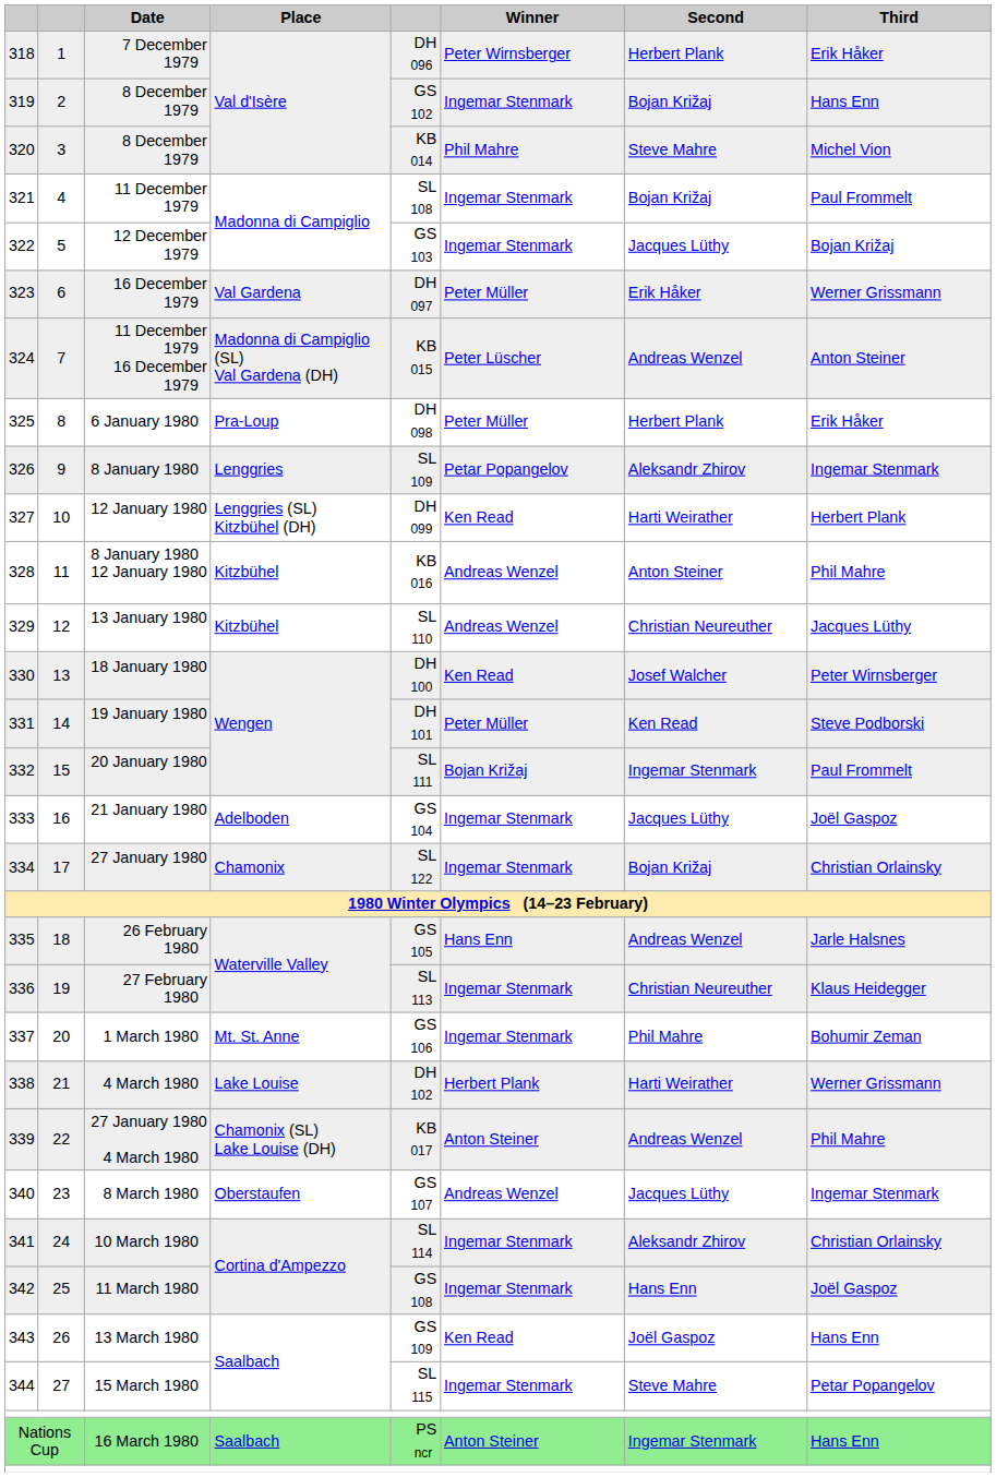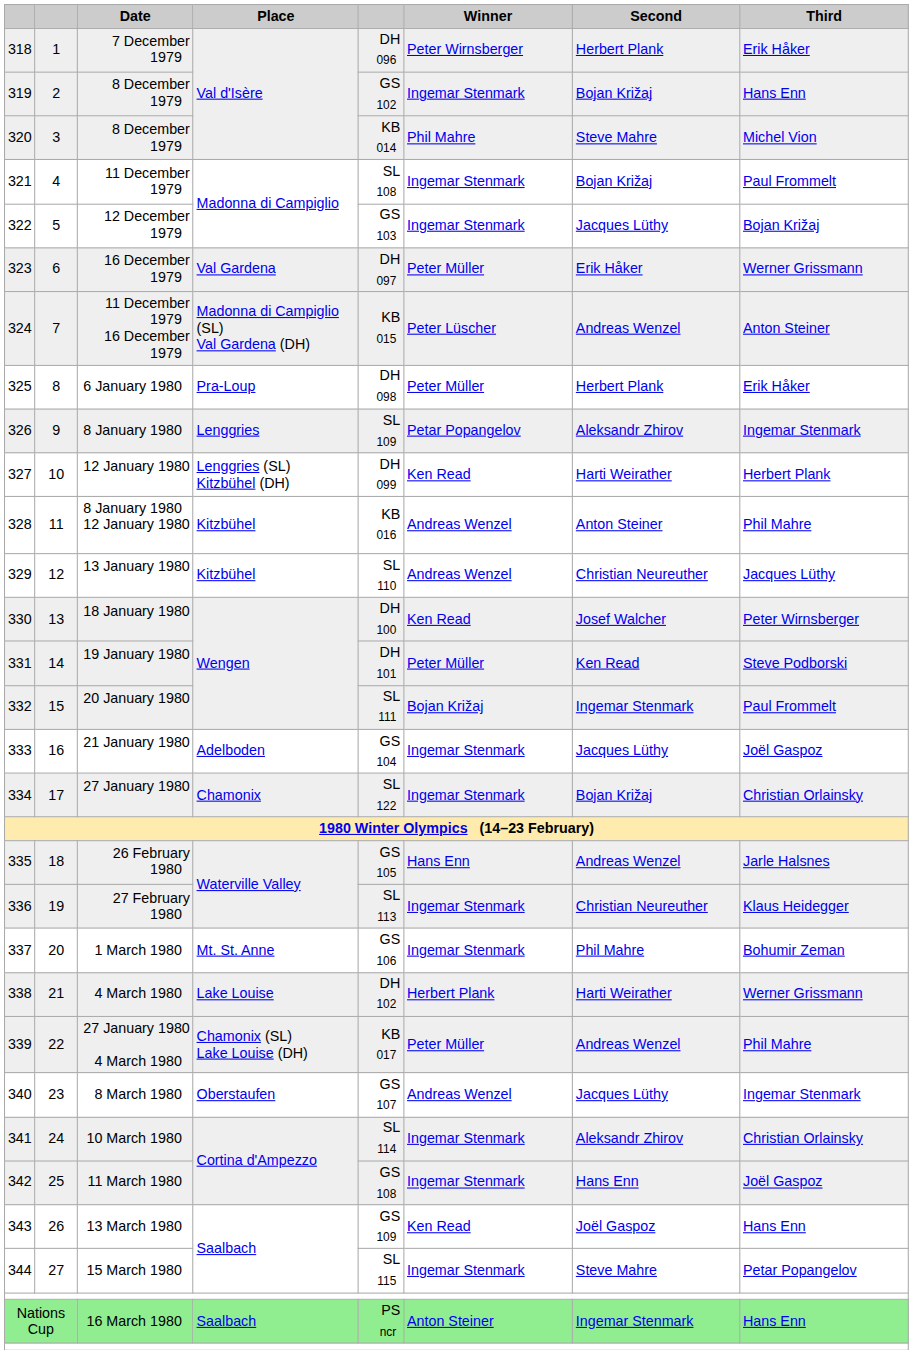 <table class="wikitable plainrowheaders" style="background:#fff; font-size:86%; line-height:16px; border:grey solid 1px; border-collapse:collapse;">
 <tr style="background:#ccc; text-align:center;">
 <td align="center" width="13"></td>
 <td align="center" width="40"></td>
 <td align="center" width="120"><strong>Date</strong></td>
 <td align="center" width="180"><strong>Place</strong></td>
 <td align="center" width="42"></td>
 <td align="center" width="185"><strong>Winner</strong></td>
 <td align="center" width="185"><strong>Second</strong></td>
 <td align="center" width="185"><strong>Third</strong></td>
 </tr>
 <tr bgcolor="#EFEFEF">
 <td align=center>318</td>
 <td align=center>1</td>
 <td align=right>7 December 1979  </td>
 <td rowspan=3> <a href='#'>Val d'Isère</a></td>
 <td align=right>DH <sub>096</sub> </td>
 <td> <a href='#'>Peter Wirnsberger</a></td>
 <td> <a href='#'>Herbert Plank</a></td>
 <td> <a href='#'>Erik Håker</a></td>
 </tr>
 <tr bgcolor="#EFEFEF">
 <td align=center>319</td>
 <td align=center>2</td>
 <td align=right>8 December 1979  </td>
 <td align=right>GS <sub>102</sub> </td>
 <td> <a href='#'>Ingemar Stenmark</a></td>
 <td> <a href='#'>Bojan Križaj</a></td>
 <td> <a href='#'>Hans Enn</a></td>
 </tr>
 <tr bgcolor="#EFEFEF">
 <td align=center>320</td>
 <td align=center>3</td>
 <td align=right>8 December 1979  </td>
 <td align=right>KB <sub>014</sub> </td>
 <td> <a href='#'>Phil Mahre</a></td>
 <td> <a href='#'>Steve Mahre</a></td>
 <td> <a href='#'>Michel Vion</a></td>
 </tr>
 <tr>
 <td align=center>321</td>
 <td align=center>4</td>
 <td align=right>11 December 1979  </td>
 <td rowspan=2> <a href='#'>Madonna di Campiglio</a></td>
 <td align=right>SL <sub>108</sub> </td>
 <td> <a href='#'>Ingemar Stenmark</a></td>
 <td> <a href='#'>Bojan Križaj</a></td>
 <td> <a href='#'>Paul Frommelt</a></td>
 </tr>
 <tr>
 <td align=center>322</td>
 <td align=center>5</td>
 <td align=right>12 December 1979  </td>
 <td align=right>GS <sub>103</sub> </td>
 <td> <a href='#'>Ingemar Stenmark</a></td>
 <td> <a href='#'>Jacques Lüthy</a></td>
 <td> <a href='#'>Bojan Križaj</a></td>
 </tr>
 <tr bgcolor="#EFEFEF">
 <td align=center>323</td>
 <td align=center>6</td>
 <td align=right>16 December 1979  </td>
 <td> <a href='#'>Val Gardena</a></td>
 <td align=right>DH <sub>097</sub> </td>
 <td> <a href='#'>Peter Müller</a></td>
 <td> <a href='#'>Erik Håker</a></td>
 <td> <a href='#'>Werner Grissmann</a></td>
 </tr>
 <tr bgcolor="#EFEFEF">
 <td align=center>324</td>
 <td align=center>7</td>
 <td align=right>11 December 1979  <br>16 December 1979  </td>
 <td> <a href='#'>Madonna di Campiglio</a> (SL)<br> <a href='#'>Val Gardena</a> (DH)</td>
 <td align=right>KB <sub>015</sub> </td>
 <td> <a href='#'>Peter Lüscher</a></td>
 <td> <a href='#'>Andreas Wenzel</a></td>
 <td> <a href='#'>Anton Steiner</a></td>
 </tr>
 <tr>
 <td align=center>325</td>
 <td align=center>8</td>
 <td align=right>6 January 1980  </td>
 <td> <a href='#'>Pra-Loup</a></td>
 <td align=right>DH <sub>098</sub> </td>
 <td> <a href='#'>Peter Müller</a></td>
 <td> <a href='#'>Herbert Plank</a></td>
 <td> <a href='#'>Erik Håker</a></td>
 </tr>
 <tr bgcolor="#EFEFEF">
 <td align=center>326</td>
 <td align=center>9</td>
 <td align=right>8 January 1980  </td>
 <td> <a href='#'>Lenggries</a></td>
 <td align=right>SL <sub>109</sub> </td>
 <td> <a href='#'>Petar Popangelov</a></td>
 <td> <a href='#'>Aleksandr Zhirov</a></td>
 <td> <a href='#'>Ingemar Stenmark</a></td>
 </tr>
 <tr>
 <td align=center>327</td>
 <td align=center>10</td>
 <td align=right>12 January 1980  </td>
 <td> <a href='#'>Lenggries</a> (SL)<br> <a href='#'>Kitzbühel</a> (DH)</td>
 <td align=right>DH <sub>099</sub> </td>
 <td> <a href='#'>Ken Read</a></td>
 <td> <a href='#'>Harti Weirather</a></td>
 <td> <a href='#'>Herbert Plank</a></td>
 </tr>
 <tr>
 <td align=center>328</td>
 <td align=center>11</td>
 <td align=right>8 January 1980  <br>12 January 1980  </td>
 <td> <a href='#'>Kitzbühel</a></td>
 <td align=right>KB <sub>016</sub> </td>
 <td> <a href='#'>Andreas Wenzel</a></td>
 <td> <a href='#'>Anton Steiner</a></td>
 <td> <a href='#'>Phil Mahre</a></td>
 </tr>
 <tr>
 <td align=center>329</td>
 <td align=center>12</td>
 <td align=right>13 January 1980  </td>
 <td> <a href='#'>Kitzbühel</a></td>
 <td align=right>SL <sub>110</sub> </td>
 <td> <a href='#'>Andreas Wenzel</a></td>
 <td> <a href='#'>Christian Neureuther</a></td>
 <td> <a href='#'>Jacques Lüthy</a></td>
 </tr>
 <tr bgcolor="#EFEFEF">
 <td align=center>330</td>
 <td align=center>13</td>
 <td align=right>18 January 1980  </td>
 <td rowspan=3> <a href='#'>Wengen</a></td>
 <td align=right>DH <sub>100</sub> </td>
 <td> <a href='#'>Ken Read</a></td>
 <td> <a href='#'>Josef Walcher</a></td>
 <td> <a href='#'>Peter Wirnsberger</a></td>
 </tr>
 <tr bgcolor="#EFEFEF">
 <td align=center>331</td>
 <td align=center>14</td>
 <td align=right>19 January 1980  </td>
 <td align=right>DH <sub>101</sub> </td>
 <td> <a href='#'>Peter Müller</a></td>
 <td> <a href='#'>Ken Read</a></td>
 <td> <a href='#'>Steve Podborski</a></td>
 </tr>
 <tr bgcolor="#EFEFEF">
 <td align=center>332</td>
 <td align=center>15</td>
 <td align=right>20 January 1980  </td>
 <td align=right>SL <sub>111</sub> </td>
 <td> <a href='#'>Bojan Križaj</a></td>
 <td> <a href='#'>Ingemar Stenmark</a></td>
 <td> <a href='#'>Paul Frommelt</a></td>
 </tr>
 <tr>
 <td align=center>333</td>
 <td align=center>16</td>
 <td align=right>21 January 1980  </td>
 <td> <a href='#'>Adelboden</a></td>
 <td align=right>GS <sub>104</sub> </td>
 <td> <a href='#'>Ingemar Stenmark</a></td>
 <td> <a href='#'>Jacques Lüthy</a></td>
 <td> <a href='#'>Joël Gaspoz</a></td>
 </tr>
 <tr bgcolor="#EFEFEF">
 <td align=center>334</td>
 <td align=center>17</td>
 <td align=right>27 January 1980  </td>
 <td> <a href='#'>Chamonix</a></td>
 <td align=right>SL <sub>122</sub> </td>
 <td> <a href='#'>Ingemar Stenmark</a></td>
 <td> <a href='#'>Bojan Križaj</a></td>
 <td> <a href='#'>Christian Orlainsky</a></td>
 </tr>
 <tr style="background:#FFEBAD">
 <td colspan="8" style="text-align:center;"><strong><a href='#'>1980 Winter Olympics</a>   (14–23 February)</strong></td>
 </tr>
 <tr bgcolor="#EFEFEF">
 <td align=center>335</td>
 <td align=center>18</td>
 <td align=right>26 February 1980  </td>
 <td rowspan=2> <a href='#'>Waterville Valley</a></td>
 <td align=right>GS <sub>105</sub> </td>
 <td> <a href='#'>Hans Enn</a></td>
 <td> <a href='#'>Andreas Wenzel</a></td>
 <td> <a href='#'>Jarle Halsnes</a></td>
 </tr>
 <tr bgcolor="#EFEFEF">
 <td align=center>336</td>
 <td align=center>19</td>
 <td align=right>27 February 1980  </td>
 <td align=right>SL <sub>113</sub> </td>
 <td> <a href='#'>Ingemar Stenmark</a></td>
 <td> <a href='#'>Christian Neureuther</a></td>
 <td> <a href='#'>Klaus Heidegger</a></td>
 </tr>
 <tr>
 <td align=center>337</td>
 <td align=center>20</td>
 <td align=right>1 March 1980  </td>
 <td> <a href='#'>Mt. St. Anne</a></td>
 <td align=right>GS <sub>106</sub> </td>
 <td> <a href='#'>Ingemar Stenmark</a></td>
 <td> <a href='#'>Phil Mahre</a></td>
 <td> <a href='#'>Bohumir Zeman</a></td>
 </tr>
 <tr bgcolor="#EFEFEF">
 <td align=center>338</td>
 <td align=center>21</td>
 <td align=right>4 March 1980  </td>
 <td> <a href='#'>Lake Louise</a></td>
 <td align=right>DH <sub>102</sub> </td>
 <td> <a href='#'>Herbert Plank</a></td>
 <td> <a href='#'>Harti Weirather</a></td>
 <td> <a href='#'>Werner Grissmann</a></td>
 </tr>
 <tr bgcolor="#EFEFEF">
 <td align=center>339</td>
 <td align=center>22</td>
 <td align=right>27 January 1980  <br>4 March 1980  </td>
 <td> <a href='#'>Chamonix</a> (SL)<br> <a href='#'>Lake Louise</a> (DH)</td>
 <td align=right>KB <sub>017</sub> </td>
-<td> <a href='#'>Anton Steiner</a></td>
+<td> <a href='#'>Peter Müller</a></td>
 <td> <a href='#'>Andreas Wenzel</a></td>
 <td> <a href='#'>Phil Mahre</a></td>
 </tr>
 <tr>
 <td align=center>340</td>
 <td align=center>23</td>
 <td align=right>8 March 1980  </td>
 <td> <a href='#'>Oberstaufen</a></td>
 <td align=right>GS <sub>107</sub> </td>
 <td> <a href='#'>Andreas Wenzel</a></td>
 <td> <a href='#'>Jacques Lüthy</a></td>
 <td> <a href='#'>Ingemar Stenmark</a></td>
 </tr>
 <tr bgcolor="#EFEFEF">
 <td align=center>341</td>
 <td align=center>24</td>
 <td align=right>10 March 1980  </td>
 <td rowspan=2> <a href='#'>Cortina d'Ampezzo</a></td>
 <td align=right>SL <sub>114</sub> </td>
 <td> <a href='#'>Ingemar Stenmark</a></td>
 <td> <a href='#'>Aleksandr Zhirov</a></td>
 <td> <a href='#'>Christian Orlainsky</a></td>
 </tr>
 <tr bgcolor="#EFEFEF">
 <td align=center>342</td>
 <td align=center>25</td>
 <td align=right>11 March 1980  </td>
 <td align=right>GS <sub>108</sub> </td>
 <td> <a href='#'>Ingemar Stenmark</a></td>
 <td> <a href='#'>Hans Enn</a></td>
 <td> <a href='#'>Joël Gaspoz</a></td>
 </tr>
 <tr>
 <td align=center>343</td>
 <td align=center>26</td>
 <td align=right>13 March 1980  </td>
 <td rowspan=2> <a href='#'>Saalbach</a></td>
 <td align=right>GS <sub>109</sub> </td>
 <td> <a href='#'>Ken Read</a></td>
 <td> <a href='#'>Joël Gaspoz</a></td>
 <td> <a href='#'>Hans Enn</a></td>
 </tr>
 <tr>
 <td align=center>344</td>
 <td align=center>27</td>
 <td align=right>15 March 1980  </td>
 <td align=right>SL <sub>115</sub> </td>
 <td> <a href='#'>Ingemar Stenmark</a></td>
 <td> <a href='#'>Steve Mahre</a></td>
 <td> <a href='#'>Petar Popangelov</a></td>
 </tr>
 <tr>
 <td colspan=8></td>
 </tr>
 <tr bgcolor=#90EE90>
 <td colspan=2 align=center>Nations Cup</td>
 <td align=right>16 March 1980  </td>
 <td> <a href='#'>Saalbach</a></td>
 <td align=right>PS <sub>ncr</sub> </td>
 <td> <a href='#'>Anton Steiner</a></td>
 <td> <a href='#'>Ingemar Stenmark</a></td>
 <td> <a href='#'>Hans Enn</a></td>
 </tr>
 <tr>
 <td colspan=8></td>
 </tr>
 </table>
